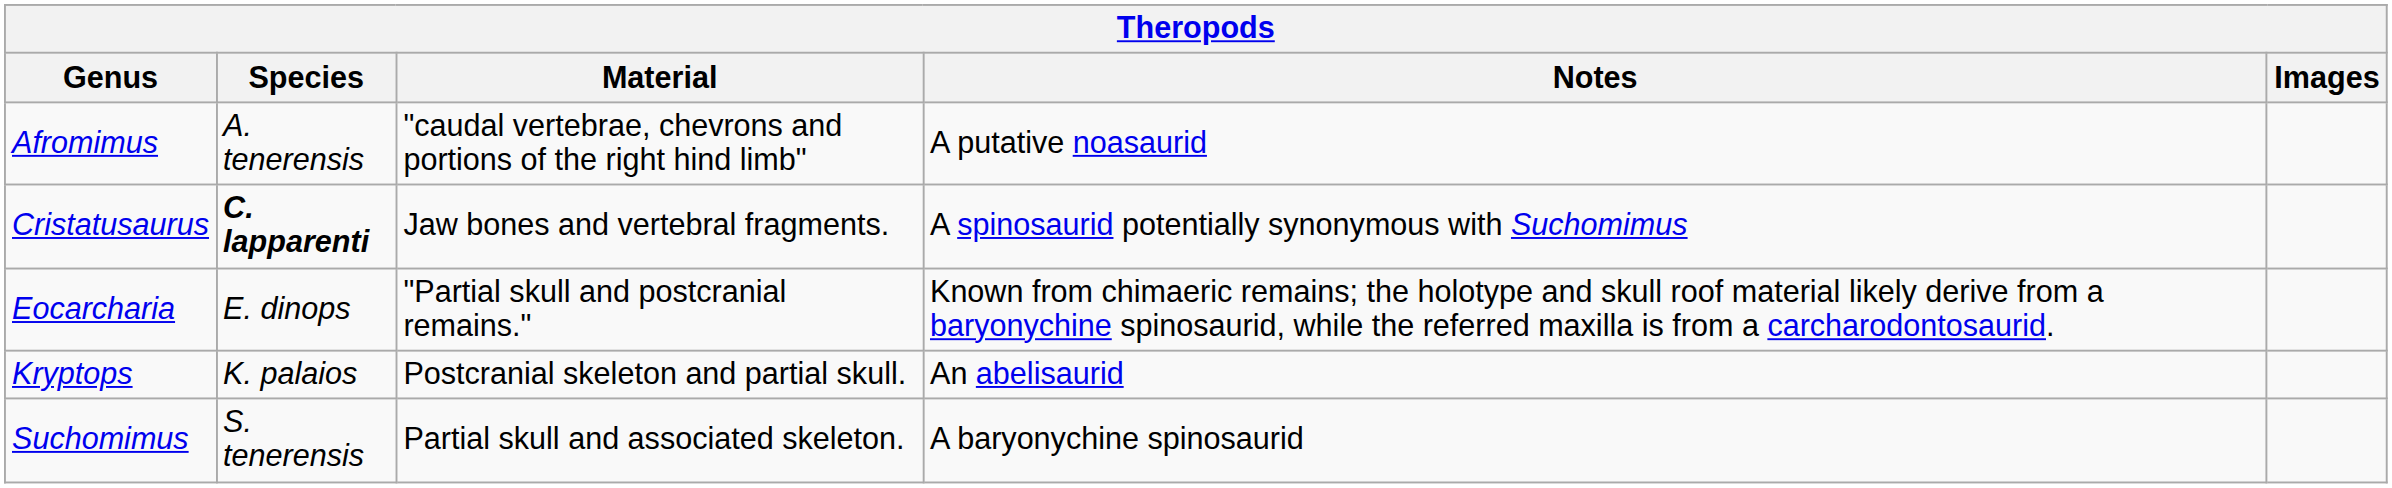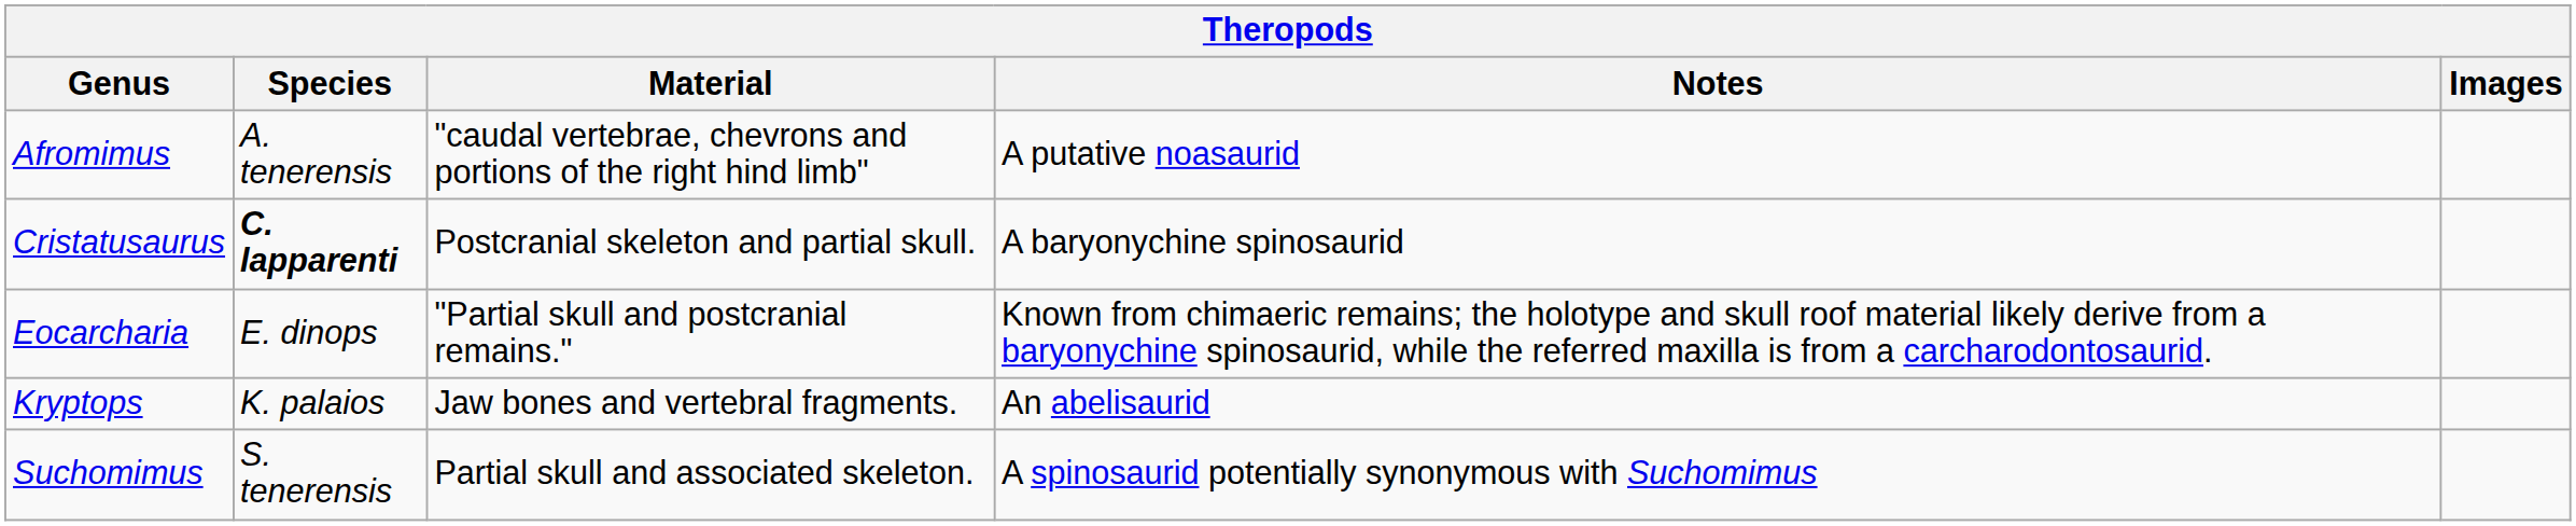 <table class="wikitable" align="center">
 <tr>
 <th colspan="6" align="center"><strong><a href='#'>Theropods</a></strong></th>
 </tr>
 <tr>
 <th>Genus</th>
 <th>Species</th>
 <th>Material</th>
 <th>Notes</th>
 <th>Images</th>
 </tr>
 <tr>
 <td><em><a href='#'>Afromimus</a></em></td>
 <td><em>A. tenerensis</em></td>
 <td>"caudal vertebrae, chevrons and portions of the right hind limb"</td>
 <td>A putative <a href='#'>noasaurid</a></td>
 <td></td>
 </tr>
 <tr>
 <td><em><a href='#'>Cristatusaurus</a></em></td>
 <td><strong><em>C. lapparenti</em></strong></td>
-<td>Jaw bones and vertebral fragments.</td>
-<td>A <a href='#'>spinosaurid</a> potentially synonymous with <em><a href='#'>Suchomimus</a></em></td>
+<td>Postcranial skeleton and partial skull.</td>
+<td>A baryonychine spinosaurid</td>
 <td></td>
 </tr>
 <tr>
 <td><em><a href='#'>Eocarcharia</a></em></td>
 <td><em>E. dinops</em></td>
 <td>"Partial skull and postcranial remains."</td>
 <td>Known from chimaeric remains; the holotype and skull roof material likely derive from a <a href='#'>baryonychine</a> spinosaurid, while the referred maxilla is from a <a href='#'>carcharodontosaurid</a>.</td>
 <td></td>
 </tr>
 <tr>
 <td><em><a href='#'>Kryptops</a></em></td>
 <td><em>K. palaios</em></td>
-<td>Postcranial skeleton and partial skull.</td>
+<td>Jaw bones and vertebral fragments.</td>
 <td>An <a href='#'>abelisaurid</a></td>
 <td></td>
 </tr>
 <tr>
 <td><em><a href='#'>Suchomimus</a></em></td>
 <td><em>S. tenerensis</em></td>
 <td>Partial skull and associated skeleton.</td>
-<td>A baryonychine spinosaurid</td>
+<td>A <a href='#'>spinosaurid</a> potentially synonymous with <em><a href='#'>Suchomimus</a></em></td>
 <td></td>
 </tr>
 </table>
